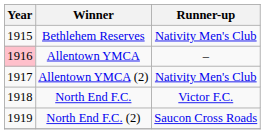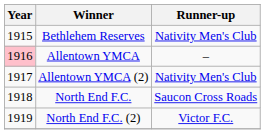 <table class="wikitable" style="font-size:90%; text-align: center;">
 <tr>
 <th>Year</th>
 <th>Winner</th>
 <th>Runner-up</th>
 </tr>
 <tr>
 <td>1915</td>
 <td><a href='#'>Bethlehem Reserves</a></td>
 <td><a href='#'>Nativity Men's Club</a></td>
 </tr>
 <tr>
 <td style="background: pink;">1916</td>
 <td><a href='#'>Allentown YMCA</a></td>
 <td>–</td>
 </tr>
 <tr>
 <td>1917</td>
 <td><a href='#'>Allentown YMCA</a> (2)</td>
 <td><a href='#'>Nativity Men's Club</a></td>
 </tr>
 <tr>
 <td>1918</td>
 <td><a href='#'>North End F.C.</a></td>
-<td><a href='#'>Victor F.C.</a></td>
+<td><a href='#'>Saucon Cross Roads</a></td>
 </tr>
 <tr>
 <td>1919</td>
 <td><a href='#'>North End F.C.</a> (2)</td>
-<td><a href='#'>Saucon Cross Roads</a></td>
+<td><a href='#'>Victor F.C.</a></td>
 </tr>
 <tr>
 </tr>
 </table>
